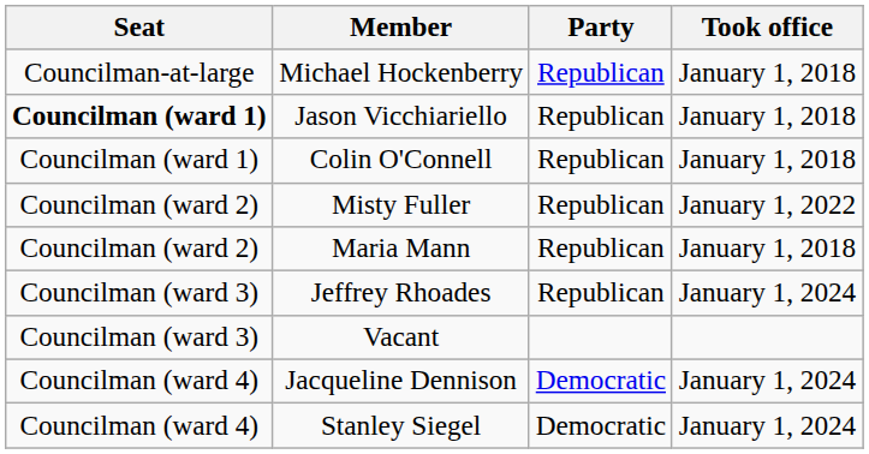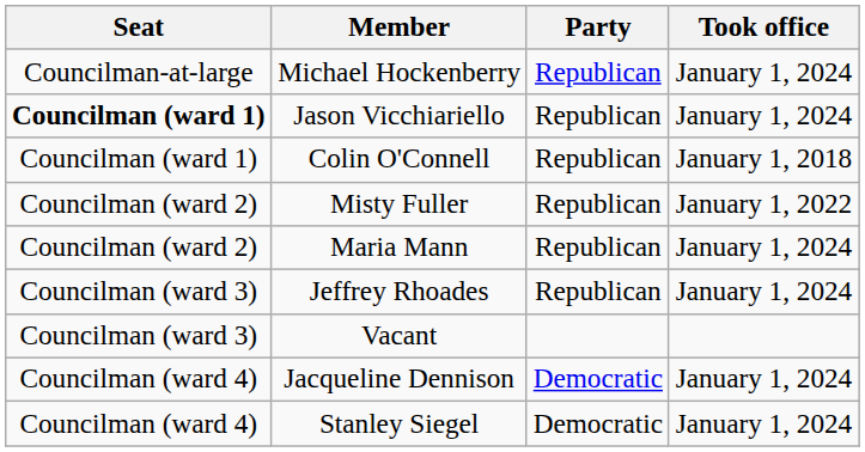 <table class="wikitable mw-collapsible mw-collapsed" style="text-align:center">
 <tr>
 <th>Seat</th>
 <th>Member</th>
 <th>Party</th>
 <th>Took office</th>
 </tr>
 <tr>
 <td>Councilman-at-large</td>
 <td>Michael Hockenberry</td>
 <td><a href='#'>Republican</a></td>
-<td>January 1, 2018</td>
+<td>January 1, 2024</td>
 </tr>
 <tr>
 <td><strong>Councilman (ward 1)</strong></td>
 <td>Jason Vicchiariello</td>
 <td>Republican</td>
-<td>January 1, 2018</td>
+<td>January 1, 2024</td>
 </tr>
 <tr>
 <td>Councilman (ward 1)</td>
 <td>Colin O'Connell</td>
 <td>Republican</td>
 <td>January 1, 2018</td>
 </tr>
 <tr>
 <td>Councilman (ward 2)</td>
 <td>Misty Fuller</td>
 <td>Republican</td>
 <td>January 1, 2022</td>
 </tr>
 <tr>
 <td>Councilman (ward 2)</td>
 <td>Maria Mann</td>
 <td>Republican</td>
-<td>January 1, 2018</td>
+<td>January 1, 2024</td>
 </tr>
 <tr>
 <td>Councilman (ward 3)</td>
 <td>Jeffrey Rhoades</td>
 <td>Republican</td>
 <td>January 1, 2024</td>
 </tr>
 <tr>
 <td>Councilman (ward 3)</td>
 <td>Vacant</td>
 <td></td>
 <td></td>
 </tr>
 <tr>
 <td>Councilman (ward 4)</td>
 <td>Jacqueline Dennison</td>
 <td><a href='#'>Democratic</a></td>
 <td>January 1, 2024</td>
 </tr>
 <tr>
 <td>Councilman (ward 4)</td>
 <td>Stanley Siegel</td>
 <td>Democratic</td>
 <td>January 1, 2024</td>
 </tr>
 </table>
